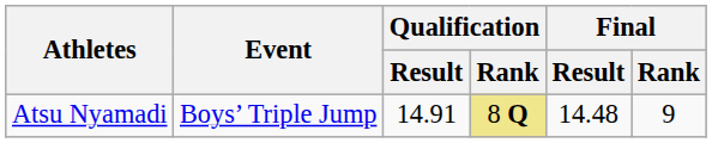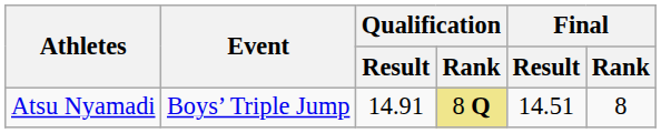 <table class="wikitable" border="1" style="font-size:90%">
 <tr>
 <th rowspan=2>Athletes</th>
 <th rowspan=2>Event</th>
 <th colspan=2>Qualification</th>
 <th colspan=2>Final</th>
 </tr>
 <tr>
 <th>Result</th>
 <th>Rank</th>
 <th>Result</th>
 <th>Rank</th>
 </tr>
 <tr>
 <td><a href='#'>Atsu Nyamadi</a></td>
 <td><a href='#'>Boys’ Triple Jump</a></td>
 <td align=center>14.91</td>
 <td align=center style="background: khaki;">8 <strong>Q</strong></td>
-<td align=center>14.48</td>
-<td align=center>9</td>
+<td align=center>14.51</td>
+<td align=center>8</td>
 </tr>
 </table>
